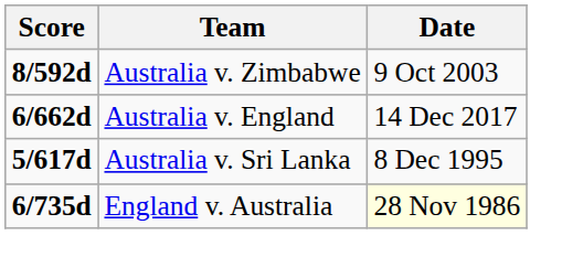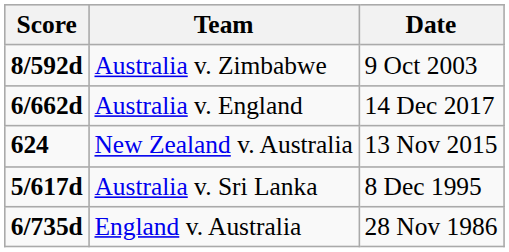 <table class="wikitable">
 <tr>
 <th>Score</th>
 <th>Team</th>
 <th>Date</th>
 </tr>
 <tr>
 <td><strong>8/592d</strong></td>
 <td> <a href='#'>Australia</a> v. Zimbabwe</td>
 <td>9 Oct 2003</td>
 </tr>
 <tr>
 <td><strong>6/662d</strong></td>
 <td> <a href='#'>Australia</a> v. England</td>
 <td>14 Dec 2017</td>
 </tr>
 <tr>
+<td><strong>624</strong></td>
+<td> <a href='#'>New Zealand</a> v. Australia</td>
+<td>13 Nov 2015</td>
+</tr>
+<tr>
 <td><strong>5/617d</strong></td>
 <td> <a href='#'>Australia</a> v. Sri Lanka</td>
 <td>8 Dec 1995</td>
 </tr>
 <tr>
 <td><strong>6/735d</strong></td>
 <td> <a href='#'>England</a> v. Australia</td>
-<td style="background: lightyellow;">28 Nov 1986</td>
+<td>28 Nov 1986</td>
 </tr>
 </table>
